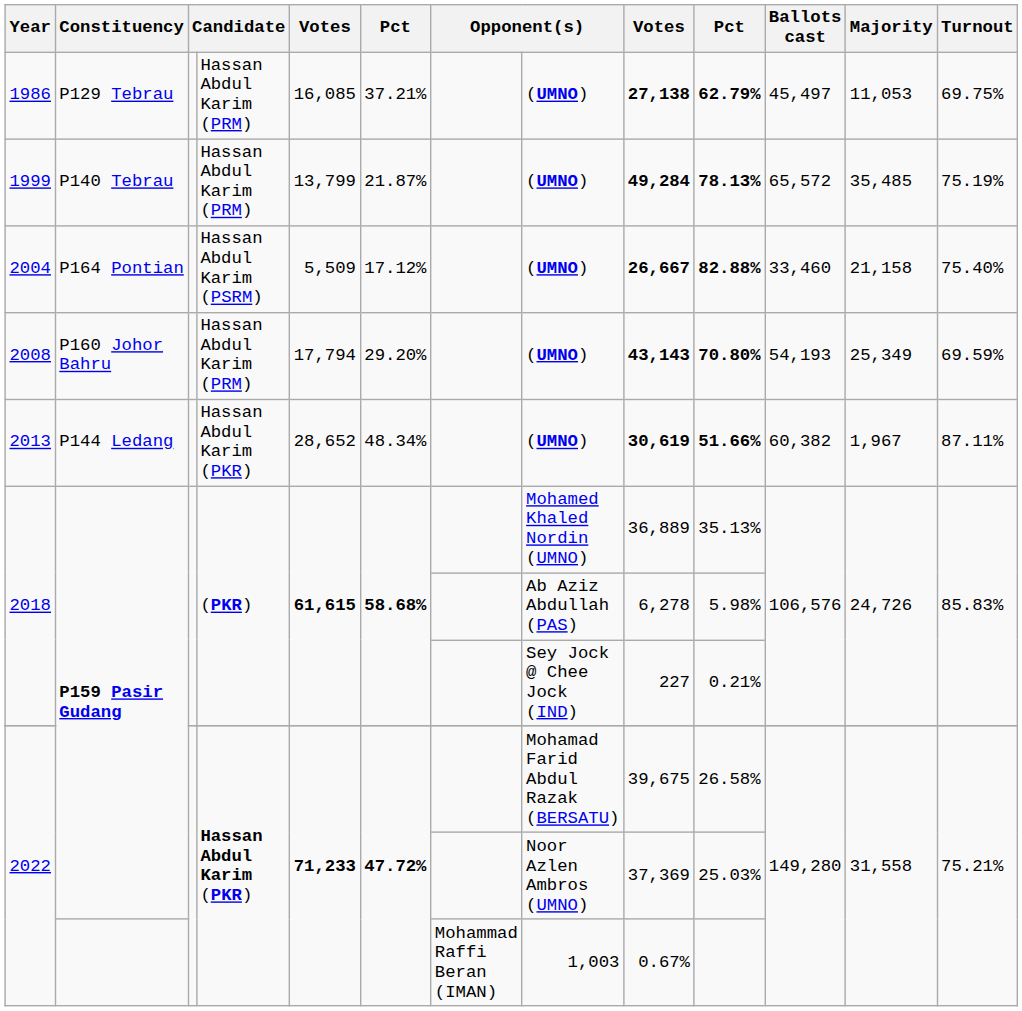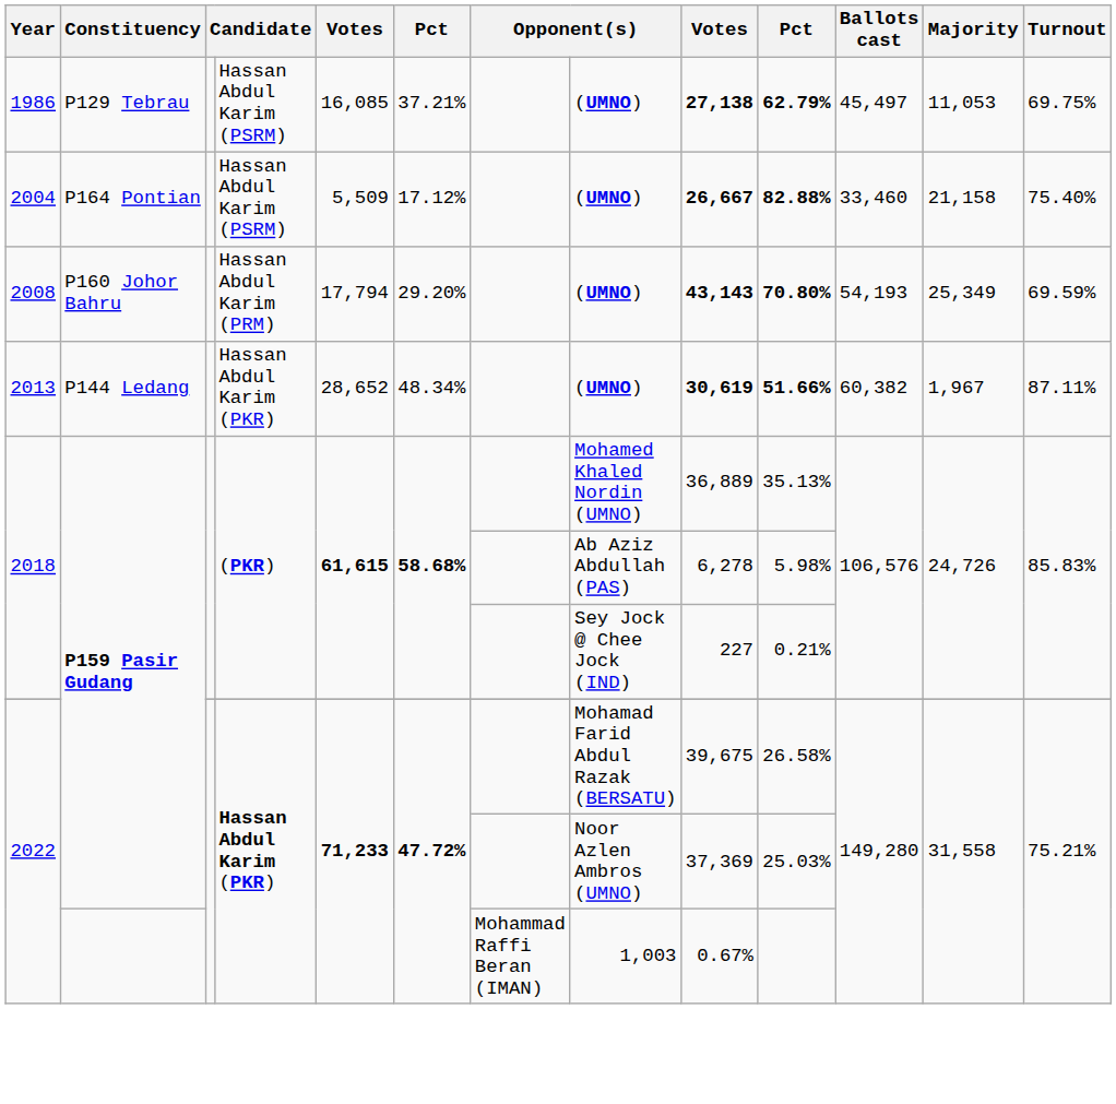 <table class="wikitable" style="margin:0.5em ; font-size:95%">
 <tr>
 <th>Year</th>
 <th>Constituency</th>
 <th colspan=2>Candidate</th>
 <th>Votes</th>
 <th>Pct</th>
 <th colspan=2>Opponent(s)</th>
 <th>Votes</th>
 <th>Pct</th>
 <th>Ballots cast</th>
 <th>Majority</th>
 <th>Turnout</th>
 </tr>
 <tr>
 <td><a href='#'>1986</a></td>
 <td>P129 <a href='#'>Tebrau</a></td>
 <td bgcolor=></td>
-<td>Hassan Abdul Karim (<a href='#'>PRM</a>)</td>
+<td>Hassan Abdul Karim (<a href='#'>PSRM</a>)</td>
 <td style="text-align:right;">16,085</td>
 <td>37.21%</td>
 <td></td>
 <td> (<a href='#'><strong>UMNO</strong></a>)</td>
 <td style="text-align:right;"><strong>27,138</strong></td>
 <td><strong>62.79%</strong></td>
 <td>45,497</td>
 <td>11,053</td>
 <td>69.75%</td>
-</tr>
-<tr>
-<td><a href='#'>1999</a></td>
-<td>P140 <a href='#'>Tebrau</a></td>
-<td bgcolor=></td>
-<td>Hassan Abdul Karim (<a href='#'>PRM</a>)</td>
-<td style="text-align:right;">13,799</td>
-<td>21.87%</td>
-<td></td>
-<td> (<a href='#'><strong>UMNO</strong></a>)</td>
-<td style="text-align:right;"><strong>49,284</strong></td>
-<td><strong>78.13%</strong></td>
-<td>65,572</td>
-<td>35,485</td>
-<td>75.19%</td>
 </tr>
 <tr>
 <td><a href='#'>2004</a></td>
 <td>P164 <a href='#'>Pontian</a></td>
 <td></td>
 <td>Hassan Abdul Karim (<a href='#'>PSRM</a>)</td>
 <td style="text-align:right;">5,509</td>
 <td>17.12%</td>
 <td></td>
 <td> (<a href='#'><strong>UMNO</strong></a>)</td>
 <td style="text-align:right;"><strong>26,667</strong></td>
 <td><strong>82.88%</strong></td>
 <td>33,460</td>
 <td>21,158</td>
 <td>75.40%</td>
 </tr>
 <tr>
 <td><a href='#'>2008</a></td>
 <td>P160 <a href='#'>Johor Bahru</a></td>
 <td bgcolor=></td>
 <td>Hassan Abdul Karim (<a href='#'>PRM</a>)</td>
 <td style="text-align:right;">17,794</td>
 <td>29.20%</td>
 <td></td>
 <td> (<a href='#'><strong>UMNO</strong></a>)</td>
 <td style="text-align:right;"><strong>43,143</strong></td>
 <td><strong>70.80%</strong></td>
 <td>54,193</td>
 <td>25,349</td>
 <td>69.59%</td>
 </tr>
 <tr>
 <td><a href='#'>2013</a></td>
 <td>P144 <a href='#'>Ledang</a></td>
 <td></td>
 <td>Hassan Abdul Karim (<a href='#'>PKR</a>)</td>
 <td style="text-align:right;">28,652</td>
 <td>48.34%</td>
 <td></td>
 <td> (<a href='#'><strong>UMNO</strong></a>)</td>
 <td style="text-align:right;"><strong>30,619</strong></td>
 <td><strong>51.66%</strong></td>
 <td>60,382</td>
 <td>1,967</td>
 <td>87.11%</td>
 </tr>
 <tr>
 <td rowspan=3><a href='#'>2018</a></td>
 <td rowspan=6><strong>P159 <a href='#'>Pasir Gudang</a></strong></td>
 <td rowspan=3 ></td>
 <td rowspan=3> (<a href='#'><strong>PKR</strong></a>)</td>
 <td rowspan="3" style="text-align:right;"><strong>61,615</strong></td>
 <td rowspan="3"><strong>58.68%</strong></td>
 <td></td>
 <td><a href='#'>Mohamed Khaled Nordin</a> (<a href='#'>UMNO</a>)</td>
 <td style="text-align:right;">36,889</td>
 <td>35.13%</td>
 <td rowspan="3">106,576</td>
 <td rowspan="3">24,726</td>
 <td rowspan="3">85.83%</td>
 </tr>
 <tr>
 <td></td>
 <td>Ab Aziz Abdullah (<a href='#'>PAS</a>)</td>
 <td style="text-align:right;">6,278</td>
 <td style="text-align:right;">5.98%</td>
 </tr>
 <tr>
 <td></td>
 <td>Sey Jock @ Chee Jock (<a href='#'>IND</a>)</td>
 <td style="text-align:right;">227</td>
 <td style="text-align:right;">0.21%</td>
 </tr>
 <tr>
 </tr>
 <tr>
 <td rowspan=3><a href='#'>2022</a></td>
 <td rowspan=3 ></td>
 <td rowspan=3><strong>Hassan Abdul Karim</strong> (<a href='#'><strong>PKR</strong></a>)</td>
 <td rowspan="3" style="text-align:right;"><strong>71,233</strong></td>
 <td rowspan="3"><strong>47.72%</strong></td>
 <td bgcolor=></td>
 <td>Mohamad Farid Abdul Razak (<a href='#'>BERSATU</a>)</td>
 <td style="text-align:right;">39,675</td>
 <td>26.58%</td>
 <td rowspan="3">149,280</td>
 <td rowspan="3">31,558</td>
 <td rowspan="3">75.21%</td>
 </tr>
 <tr>
 <td></td>
 <td>Noor Azlen Ambros (<a href='#'>UMNO</a>)</td>
 <td style="text-align:right;">37,369</td>
 <td>25.03%</td>
 </tr>
 <tr>
 <td bgcolor=></td>
 <td>Mohammad Raffi Beran (IMAN)</td>
 <td style="text-align:right;">1,003</td>
 <td style="text-align:right;">0.67%</td>
 </tr>
 </table>
